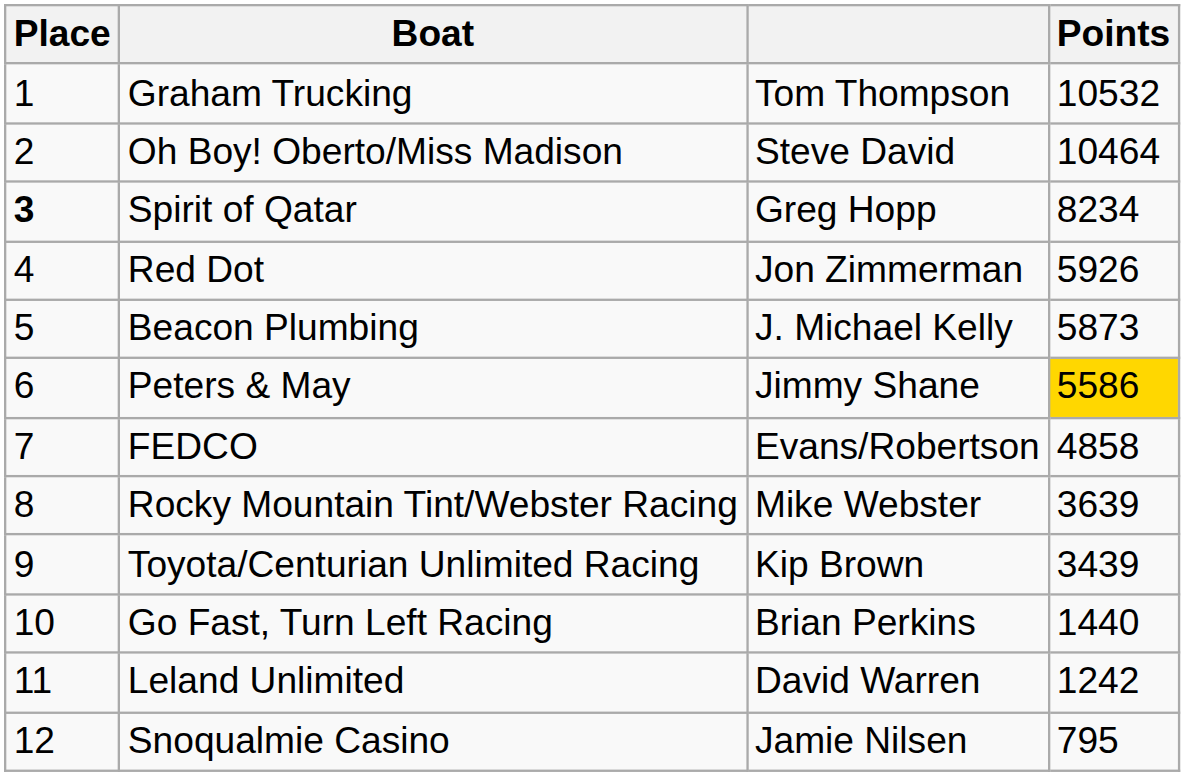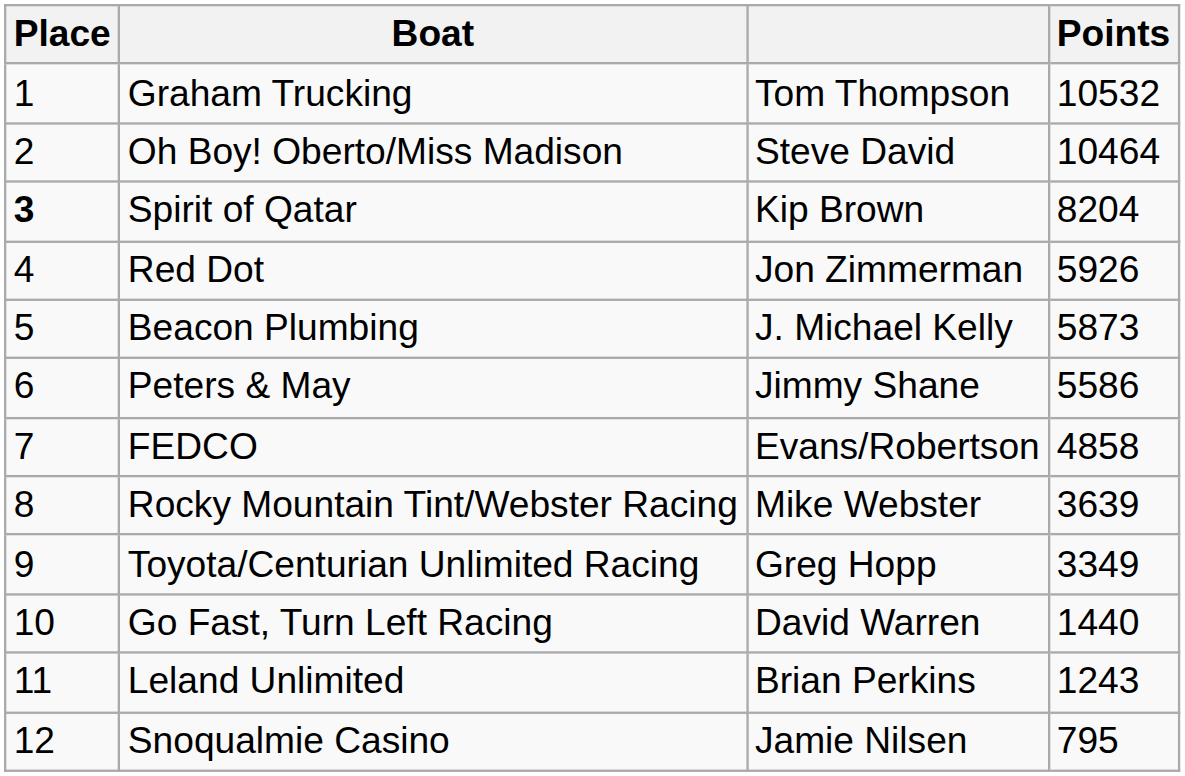 <table class="wikitable">
 <tr>
 <th>Place</th>
 <th>Boat</th>
 <th></th>
 <th>Points</th>
 </tr>
 <tr>
 <td>1</td>
 <td>Graham Trucking</td>
 <td>Tom Thompson</td>
 <td>10532</td>
 </tr>
 <tr>
 <td>2</td>
 <td>Oh Boy! Oberto/Miss Madison</td>
 <td>Steve David</td>
 <td>10464</td>
 </tr>
 <tr>
 <td><strong>3</strong></td>
 <td>Spirit of Qatar</td>
-<td>Greg Hopp</td>
-<td>8234</td>
+<td>Kip Brown</td>
+<td>8204</td>
 </tr>
 <tr>
 <td>4</td>
 <td>Red Dot</td>
 <td>Jon Zimmerman</td>
 <td>5926</td>
 </tr>
 <tr>
 <td>5</td>
 <td>Beacon Plumbing</td>
 <td>J. Michael Kelly</td>
 <td>5873</td>
 </tr>
 <tr>
 <td>6</td>
 <td>Peters & May</td>
 <td>Jimmy Shane</td>
-<td style="background: gold;">5586</td>
+<td>5586</td>
 </tr>
 <tr>
 <td>7</td>
 <td>FEDCO</td>
 <td>Evans/Robertson</td>
 <td>4858</td>
 </tr>
 <tr>
 <td>8</td>
 <td>Rocky Mountain Tint/Webster Racing</td>
 <td>Mike Webster</td>
 <td>3639</td>
 </tr>
 <tr>
 <td>9</td>
 <td>Toyota/Centurian Unlimited Racing</td>
-<td>Kip Brown</td>
-<td>3439</td>
+<td>Greg Hopp</td>
+<td>3349</td>
 </tr>
 <tr>
 <td>10</td>
 <td>Go Fast, Turn Left Racing</td>
-<td>Brian Perkins</td>
+<td>David Warren</td>
 <td>1440</td>
 </tr>
 <tr>
 <td>11</td>
 <td>Leland Unlimited</td>
-<td>David Warren</td>
-<td>1242</td>
+<td>Brian Perkins</td>
+<td>1243</td>
 </tr>
 <tr>
 <td>12</td>
 <td>Snoqualmie Casino</td>
 <td>Jamie Nilsen</td>
 <td>795</td>
 </tr>
 </table>
